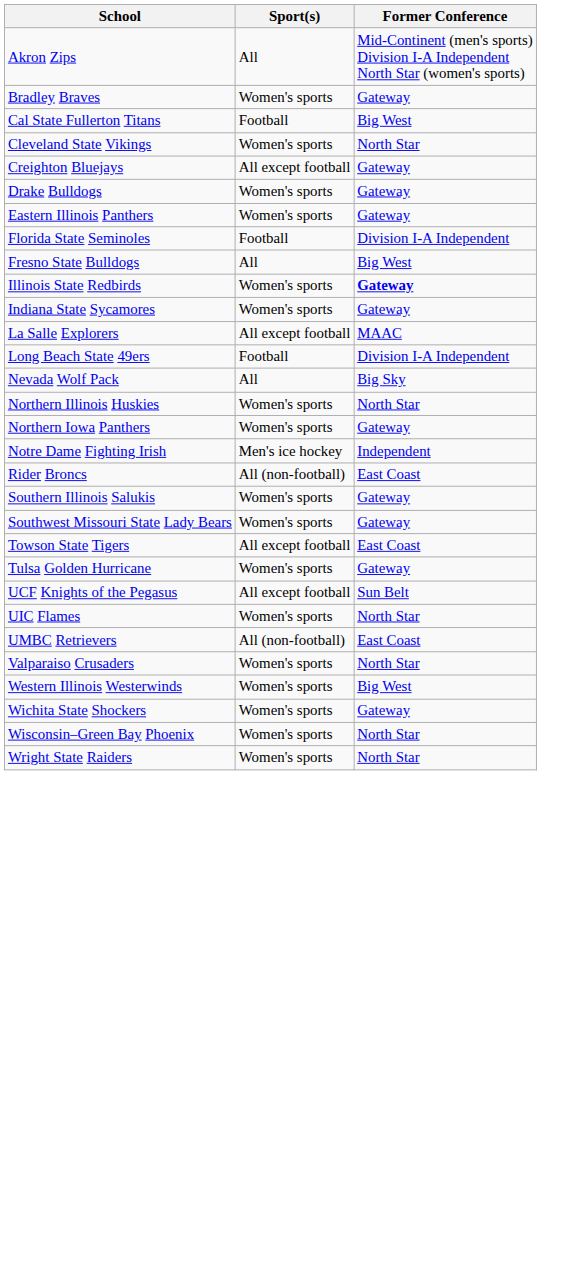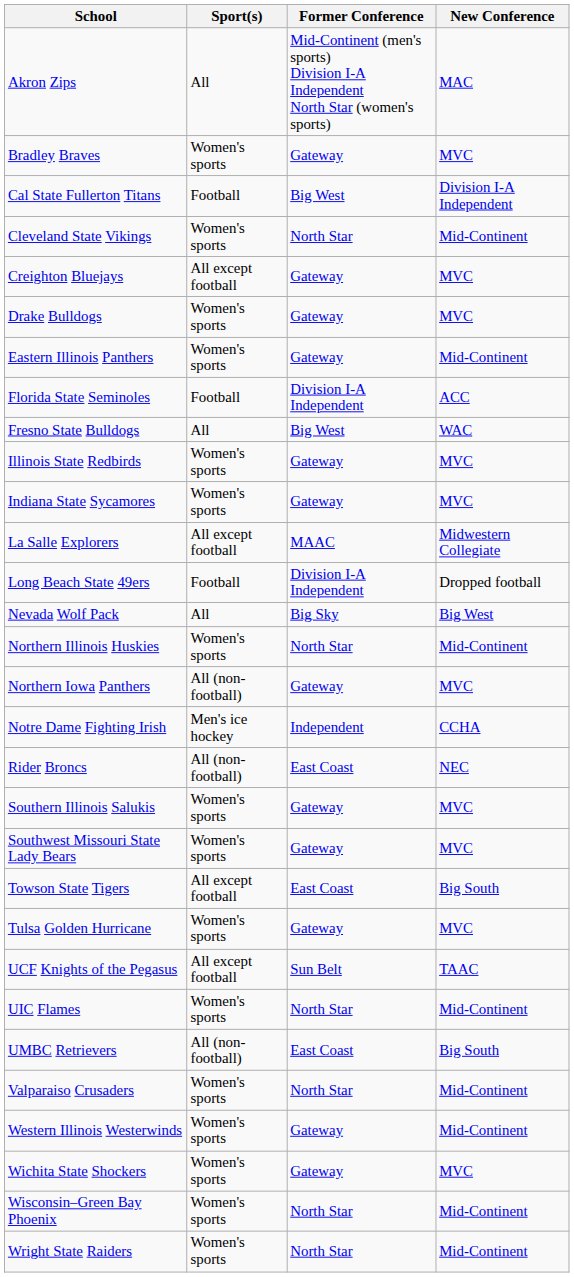 <table class="wikitable sortable">
 <tr>
 <th>School</th>
 <th>Sport(s)</th>
 <th>Former Conference</th>
+<th>New Conference</th>
 </tr>
 <tr>
 <td><a href='#'>Akron</a> <a href='#'>Zips</a></td>
 <td>All</td>
 <td><a href='#'>Mid-Continent</a> (men's sports)<br><a href='#'>Division I-A Independent</a><br><a href='#'>North Star</a> (women's sports)</td>
+<td><a href='#'>MAC</a></td>
 </tr>
 <tr>
 <td><a href='#'>Bradley</a> <a href='#'>Braves</a></td>
 <td>Women's sports</td>
 <td><a href='#'>Gateway</a></td>
+<td><a href='#'>MVC</a></td>
 </tr>
 <tr>
 <td><a href='#'>Cal State Fullerton</a> <a href='#'>Titans</a></td>
 <td>Football</td>
 <td><a href='#'>Big West</a></td>
+<td><a href='#'>Division I-A Independent</a></td>
 </tr>
 <tr>
 <td><a href='#'>Cleveland State</a> <a href='#'>Vikings</a></td>
 <td>Women's sports</td>
 <td><a href='#'>North Star</a></td>
+<td><a href='#'>Mid-Continent</a></td>
 </tr>
 <tr>
 <td><a href='#'>Creighton</a> <a href='#'>Bluejays</a></td>
 <td>All except football</td>
 <td><a href='#'>Gateway</a></td>
+<td><a href='#'>MVC</a></td>
 </tr>
 <tr>
 <td><a href='#'>Drake</a> <a href='#'>Bulldogs</a></td>
 <td>Women's sports</td>
 <td><a href='#'>Gateway</a></td>
+<td><a href='#'>MVC</a></td>
 </tr>
 <tr>
 <td><a href='#'>Eastern Illinois</a> <a href='#'>Panthers</a></td>
 <td>Women's sports</td>
 <td><a href='#'>Gateway</a></td>
+<td><a href='#'>Mid-Continent</a></td>
 </tr>
 <tr>
 <td><a href='#'>Florida State</a> <a href='#'>Seminoles</a></td>
 <td>Football</td>
 <td><a href='#'>Division I-A Independent</a></td>
+<td><a href='#'>ACC</a></td>
 </tr>
 <tr>
 <td><a href='#'>Fresno State</a> <a href='#'>Bulldogs</a></td>
 <td>All</td>
 <td><a href='#'>Big West</a></td>
+<td><a href='#'>WAC</a></td>
 </tr>
 <tr>
 <td><a href='#'>Illinois State</a> <a href='#'>Redbirds</a></td>
 <td>Women's sports</td>
-<td><strong><a href='#'>Gateway</a></strong></td>
+<td><a href='#'>Gateway</a></td>
+<td><a href='#'>MVC</a></td>
 </tr>
 <tr>
 <td><a href='#'>Indiana State</a> <a href='#'>Sycamores</a></td>
 <td>Women's sports</td>
 <td><a href='#'>Gateway</a></td>
+<td><a href='#'>MVC</a></td>
 </tr>
 <tr>
 <td><a href='#'>La Salle</a> <a href='#'>Explorers</a></td>
 <td>All except football</td>
 <td><a href='#'>MAAC</a></td>
+<td><a href='#'>Midwestern Collegiate</a></td>
 </tr>
 <tr>
 <td><a href='#'>Long Beach State</a> <a href='#'>49ers</a></td>
 <td>Football</td>
 <td><a href='#'>Division I-A Independent</a></td>
+<td>Dropped football</td>
 </tr>
 <tr>
 <td><a href='#'>Nevada</a> <a href='#'>Wolf Pack</a></td>
 <td>All</td>
 <td><a href='#'>Big Sky</a></td>
+<td><a href='#'>Big West</a></td>
 </tr>
 <tr>
 <td><a href='#'>Northern Illinois</a> <a href='#'>Huskies</a></td>
 <td>Women's sports</td>
 <td><a href='#'>North Star</a></td>
+<td><a href='#'>Mid-Continent</a></td>
 </tr>
 <tr>
 <td><a href='#'>Northern Iowa</a> <a href='#'>Panthers</a></td>
-<td>Women's sports</td>
+<td>All (non-football)</td>
 <td><a href='#'>Gateway</a></td>
+<td><a href='#'>MVC</a></td>
 </tr>
 <tr>
 <td><a href='#'>Notre Dame</a> <a href='#'>Fighting Irish</a></td>
 <td>Men's ice hockey</td>
 <td><a href='#'>Independent</a></td>
+<td><a href='#'>CCHA</a></td>
 </tr>
 <tr>
 <td><a href='#'>Rider</a> <a href='#'>Broncs</a></td>
 <td>All (non-football)</td>
 <td><a href='#'>East Coast</a></td>
+<td><a href='#'>NEC</a></td>
 </tr>
 <tr>
 <td><a href='#'>Southern Illinois</a> <a href='#'>Salukis</a></td>
 <td>Women's sports</td>
 <td><a href='#'>Gateway</a></td>
+<td><a href='#'>MVC</a></td>
 </tr>
 <tr>
 <td><a href='#'>Southwest Missouri State</a> <a href='#'>Lady Bears</a></td>
 <td>Women's sports</td>
 <td><a href='#'>Gateway</a></td>
+<td><a href='#'>MVC</a></td>
 </tr>
 <tr>
 <td><a href='#'>Towson State</a> <a href='#'>Tigers</a></td>
 <td>All except football</td>
 <td><a href='#'>East Coast</a></td>
+<td><a href='#'>Big South</a></td>
 </tr>
 <tr>
 <td><a href='#'>Tulsa</a> <a href='#'>Golden Hurricane</a></td>
 <td>Women's sports</td>
 <td><a href='#'>Gateway</a></td>
+<td><a href='#'>MVC</a></td>
 </tr>
 <tr>
 <td><a href='#'>UCF</a> <a href='#'>Knights of the Pegasus</a></td>
 <td>All except football</td>
 <td><a href='#'>Sun Belt</a></td>
+<td><a href='#'>TAAC</a></td>
 </tr>
 <tr>
 <td><a href='#'>UIC</a> <a href='#'>Flames</a></td>
 <td>Women's sports</td>
 <td><a href='#'>North Star</a></td>
+<td><a href='#'>Mid-Continent</a></td>
 </tr>
 <tr>
 <td><a href='#'>UMBC</a> <a href='#'>Retrievers</a></td>
 <td>All (non-football)</td>
 <td><a href='#'>East Coast</a></td>
+<td><a href='#'>Big South</a></td>
 </tr>
 <tr>
 <td><a href='#'>Valparaiso</a> <a href='#'>Crusaders</a></td>
 <td>Women's sports</td>
 <td><a href='#'>North Star</a></td>
+<td><a href='#'>Mid-Continent</a></td>
 </tr>
 <tr>
 <td><a href='#'>Western Illinois</a> <a href='#'>Westerwinds</a></td>
 <td>Women's sports</td>
-<td><a href='#'>Big West</a></td>
+<td><a href='#'>Gateway</a></td>
+<td><a href='#'>Mid-Continent</a></td>
 </tr>
 <tr>
 <td><a href='#'>Wichita State</a> <a href='#'>Shockers</a></td>
 <td>Women's sports</td>
 <td><a href='#'>Gateway</a></td>
+<td><a href='#'>MVC</a></td>
 </tr>
 <tr>
 <td><a href='#'>Wisconsin–Green Bay</a> <a href='#'>Phoenix</a></td>
 <td>Women's sports</td>
 <td><a href='#'>North Star</a></td>
+<td><a href='#'>Mid-Continent</a></td>
 </tr>
 <tr>
 <td><a href='#'>Wright State</a> <a href='#'>Raiders</a></td>
 <td>Women's sports</td>
 <td><a href='#'>North Star</a></td>
+<td><a href='#'>Mid-Continent</a></td>
 </tr>
 </table>
